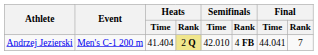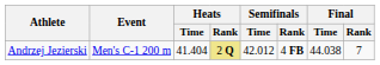 <table class="wikitable" style="font-size:90%;">
 <tr>
 <th rowspan="2">Athlete</th>
 <th rowspan="2">Event</th>
 <th colspan=2>Heats</th>
 <th colspan=2>Semifinals</th>
 <th colspan=2>Final</th>
 </tr>
 <tr style="font-size:95%">
 <th>Time</th>
 <th>Rank</th>
 <th>Time</th>
 <th>Rank</th>
 <th>Time</th>
 <th>Rank</th>
 </tr>
 <tr align=center>
 <td align=left><a href='#'>Andrzej Jezierski</a></td>
 <td align=left><a href='#'>Men's C-1 200 m</a></td>
 <td>41.404</td>
 <td style="background: khaki;">2 <strong>Q</strong></td>
-<td>42.010</td>
+<td>42.012</td>
 <td>4 <strong>FB</strong></td>
-<td>44.041</td>
+<td>44.038</td>
 <td>7</td>
 </tr>
 </table>
